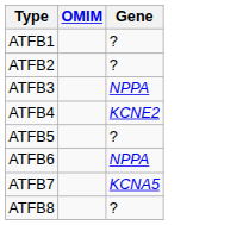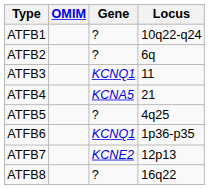 <table class="wikitable">
 <tr>
 <th>Type</th>
 <th><a href='#'>OMIM</a></th>
 <th>Gene</th>
+<th>Locus</th>
 </tr>
 <tr>
 <td>ATFB1</td>
 <td></td>
 <td>?</td>
+<td>10q22-q24</td>
 </tr>
 <tr>
 <td>ATFB2</td>
 <td></td>
 <td>?</td>
+<td>6q</td>
 </tr>
 <tr>
 <td>ATFB3</td>
 <td></td>
-<td><em><a href='#'>NPPA</a></em></td>
+<td><em><a href='#'>KCNQ1</a></em></td>
+<td>11</td>
 </tr>
 <tr>
 <td>ATFB4</td>
 <td></td>
-<td><em><a href='#'>KCNE2</a></em></td>
+<td><em><a href='#'>KCNA5</a></em></td>
+<td>21</td>
 </tr>
 <tr>
 <td>ATFB5</td>
 <td></td>
 <td>?</td>
+<td>4q25</td>
 </tr>
 <tr>
 <td>ATFB6</td>
 <td></td>
-<td><em><a href='#'>NPPA</a></em></td>
+<td><em><a href='#'>KCNQ1</a></em></td>
+<td>1p36-p35</td>
 </tr>
 <tr>
 <td>ATFB7</td>
 <td></td>
-<td><em><a href='#'>KCNA5</a></em></td>
+<td><em><a href='#'>KCNE2</a></em></td>
+<td>12p13</td>
 </tr>
 <tr>
 <td>ATFB8</td>
 <td></td>
 <td>?</td>
+<td>16q22</td>
 </tr>
 </table>
